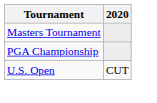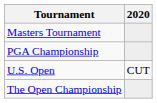 <table class="wikitable" style="font-size:95%;text-align:center;">
 <tr>
 <th>Tournament</th>
 <th>2020</th>
 </tr>
 <tr>
 <td align=left><a href='#'>Masters Tournament</a></td>
 <td style="background:#eeeeee;"></td>
 </tr>
 <tr>
 <td align=left><a href='#'>PGA Championship</a></td>
 <td style="background:#eeeeee;"></td>
 </tr>
 <tr>
 <td align=left><a href='#'>U.S. Open</a></td>
 <td>CUT</td>
 </tr>
+<tr>
+<td align=left><a href='#'>The Open Championship</a></td>
+<td style="background:#eeeeee;"></td>
+</tr>
 </table>
